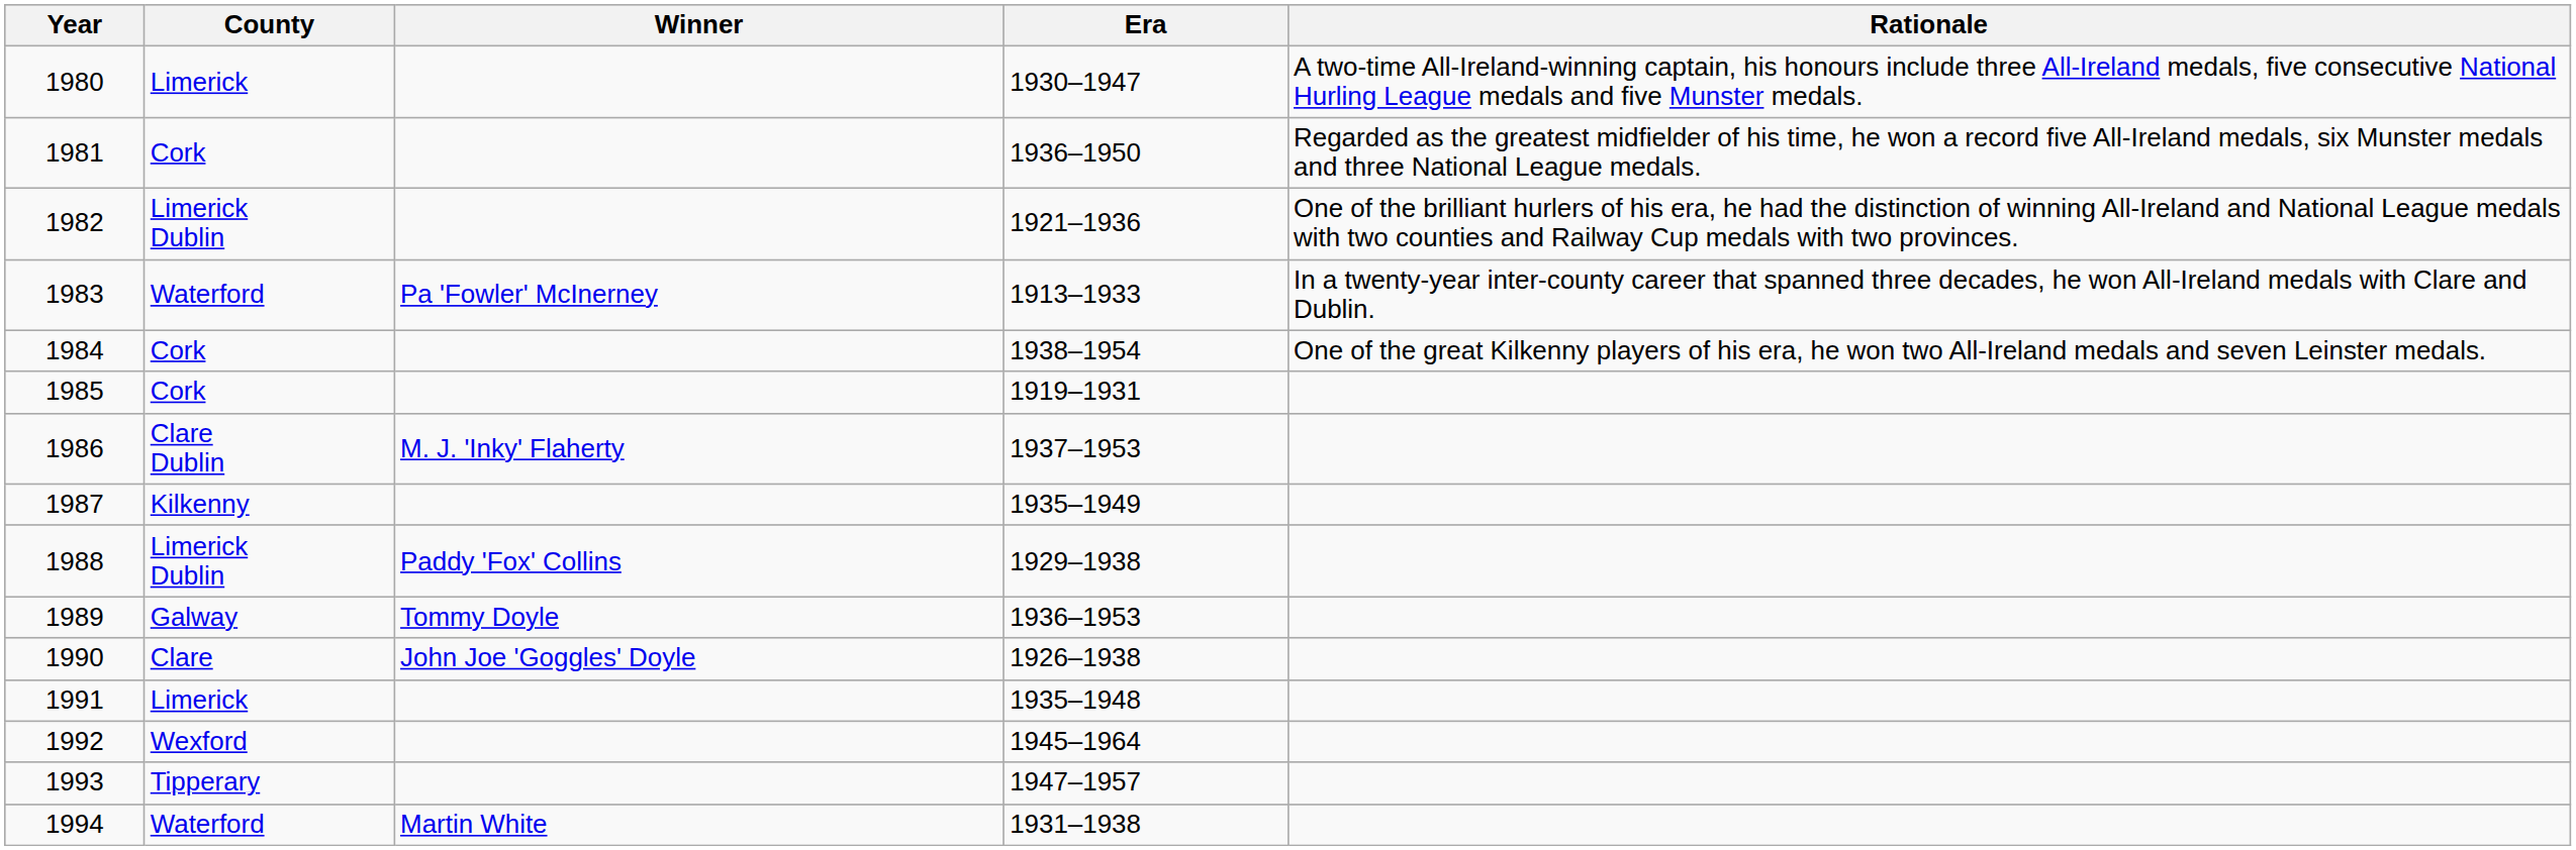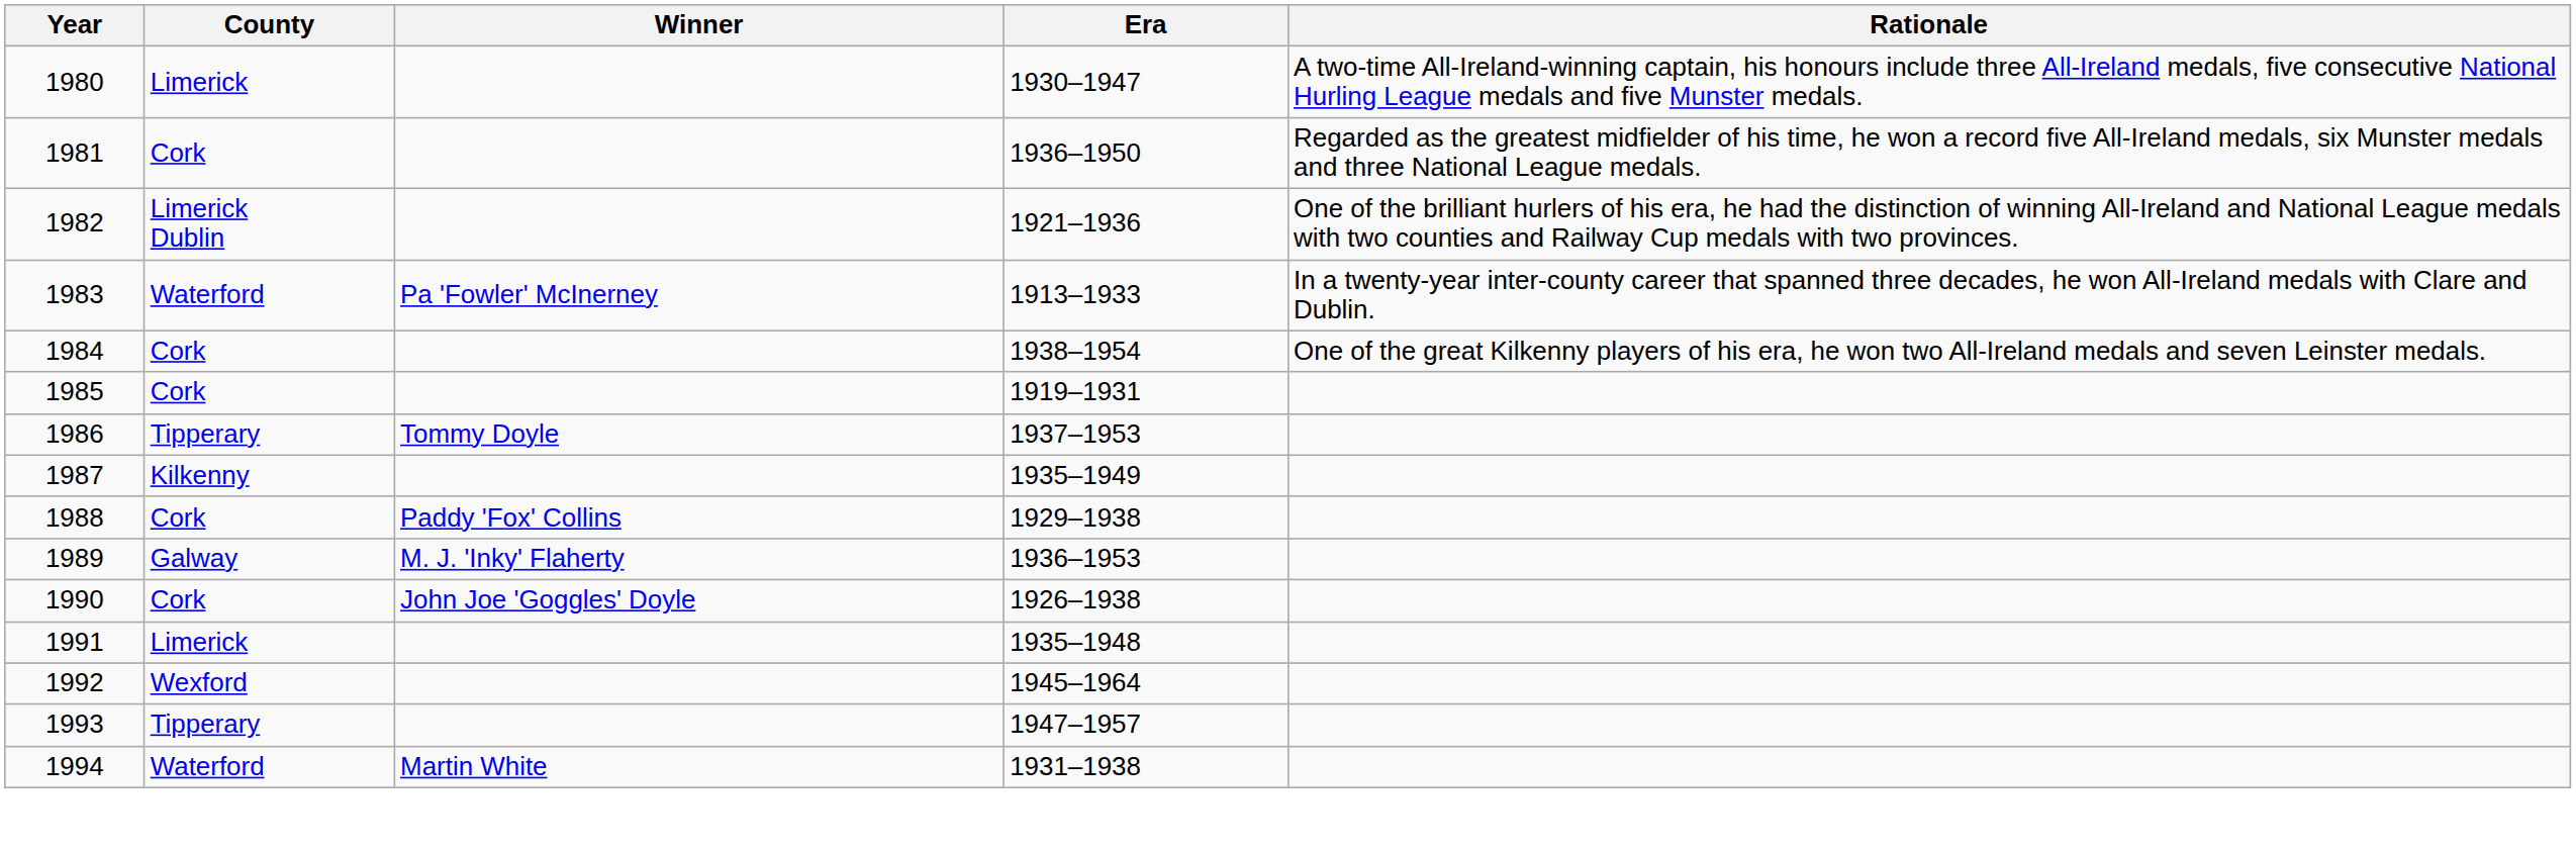 <table class="sortable wikitable">
 <tr>
 <th>Year</th>
 <th>County</th>
 <th>Winner</th>
 <th>Era</th>
 <th width=50%>Rationale</th>
 </tr>
 <tr>
 <td align=center>1980</td>
 <td> <a href='#'>Limerick</a></td>
 <td></td>
 <td>1930–1947</td>
 <td>A two-time All-Ireland-winning captain, his honours include three <a href='#'>All-Ireland</a> medals, five consecutive <a href='#'>National Hurling League</a> medals and five <a href='#'>Munster</a> medals.</td>
 </tr>
 <tr>
 <td align=center>1981</td>
 <td> <a href='#'>Cork</a></td>
 <td></td>
 <td>1936–1950</td>
 <td>Regarded as the greatest midfielder of his time, he won a record five All-Ireland medals, six Munster medals and three National League medals.</td>
 </tr>
 <tr>
 <td align=center>1982</td>
 <td> <a href='#'>Limerick</a><br> <a href='#'>Dublin</a></td>
 <td></td>
 <td>1921–1936</td>
 <td>One of the brilliant hurlers of his era, he had the distinction of winning All-Ireland and National League medals with two counties and Railway Cup medals with two provinces.</td>
 </tr>
 <tr>
 <td align=center>1983</td>
 <td> <a href='#'>Waterford</a></td>
 <td><a href='#'>Pa 'Fowler' McInerney</a></td>
 <td>1913–1933</td>
 <td>In a twenty-year inter-county career that spanned three decades, he won All-Ireland medals with Clare and Dublin.</td>
 </tr>
 <tr>
 <td align=center>1984</td>
 <td> <a href='#'>Cork</a></td>
 <td></td>
 <td>1938–1954</td>
 <td>One of the great Kilkenny players of his era, he won two All-Ireland medals and seven Leinster medals.</td>
 </tr>
 <tr>
 <td align=center>1985</td>
 <td> <a href='#'>Cork</a></td>
 <td></td>
 <td>1919–1931</td>
 <td></td>
 </tr>
 <tr>
 <td align=center>1986</td>
-<td> <a href='#'>Clare</a><br> <a href='#'>Dublin</a></td>
-<td><a href='#'>M. J. 'Inky' Flaherty</a></td>
+<td> <a href='#'>Tipperary</a></td>
+<td><a href='#'>Tommy Doyle</a></td>
 <td>1937–1953</td>
 <td></td>
 </tr>
 <tr>
 <td align=center>1987</td>
 <td> <a href='#'>Kilkenny</a></td>
 <td></td>
 <td>1935–1949</td>
 <td></td>
 </tr>
 <tr>
 <td align=center>1988</td>
-<td> <a href='#'>Limerick</a><br> <a href='#'>Dublin</a></td>
+<td> <a href='#'>Cork</a></td>
 <td><a href='#'>Paddy 'Fox' Collins</a></td>
 <td>1929–1938</td>
 <td></td>
 </tr>
 <tr>
 <td align=center>1989</td>
 <td> <a href='#'>Galway</a></td>
-<td><a href='#'>Tommy Doyle</a></td>
+<td><a href='#'>M. J. 'Inky' Flaherty</a></td>
 <td>1936–1953</td>
 <td></td>
 </tr>
 <tr>
 <td align=center>1990</td>
-<td> <a href='#'>Clare</a></td>
+<td> <a href='#'>Cork</a></td>
 <td><a href='#'>John Joe 'Goggles' Doyle</a></td>
 <td>1926–1938</td>
 <td></td>
 </tr>
 <tr>
 <td align=center>1991</td>
 <td> <a href='#'>Limerick</a></td>
 <td></td>
 <td>1935–1948</td>
 <td></td>
 </tr>
 <tr>
 <td align=center>1992</td>
 <td> <a href='#'>Wexford</a></td>
 <td><br></td>
 <td>1945–1964</td>
 <td></td>
 </tr>
 <tr>
 <td align=center>1993</td>
 <td> <a href='#'>Tipperary</a></td>
 <td></td>
 <td>1947–1957</td>
 <td></td>
 </tr>
 <tr>
 <td align=center>1994</td>
 <td> <a href='#'>Waterford</a></td>
 <td><a href='#'>Martin White</a></td>
 <td>1931–1938</td>
 <td></td>
 </tr>
 </table>
